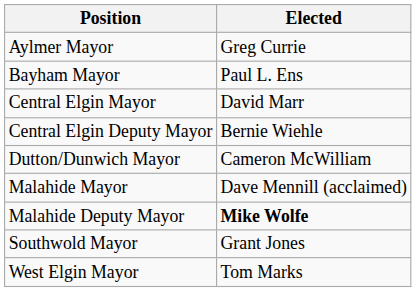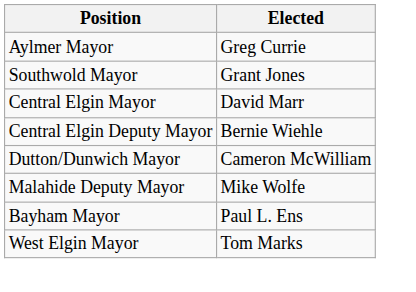 <table class="wikitable">
 <tr>
 <th>Position</th>
 <th>Elected</th>
 </tr>
 <tr>
 <td>Aylmer Mayor</td>
 <td>Greg Currie</td>
 </tr>
 <tr>
-<td>Bayham Mayor</td>
-<td>Paul L. Ens</td>
+<td>Southwold Mayor</td>
+<td>Grant Jones</td>
 </tr>
 <tr>
 <td>Central Elgin Mayor</td>
 <td>David Marr</td>
 </tr>
 <tr>
 <td>Central Elgin Deputy Mayor</td>
 <td>Bernie Wiehle</td>
 </tr>
 <tr>
 <td>Dutton/Dunwich Mayor</td>
 <td>Cameron McWilliam</td>
 </tr>
 <tr>
-<td>Malahide Mayor</td>
-<td>Dave Mennill (acclaimed)</td>
+<td>Malahide Deputy Mayor</td>
+<td>Mike Wolfe</td>
 </tr>
 <tr>
-<td>Malahide Deputy Mayor</td>
-<td><strong>Mike Wolfe</strong></td>
-</tr>
-<tr>
-<td>Southwold Mayor</td>
-<td>Grant Jones</td>
+<td>Bayham Mayor</td>
+<td>Paul L. Ens</td>
 </tr>
 <tr>
 <td>West Elgin Mayor</td>
 <td>Tom Marks</td>
 </tr>
 </table>
